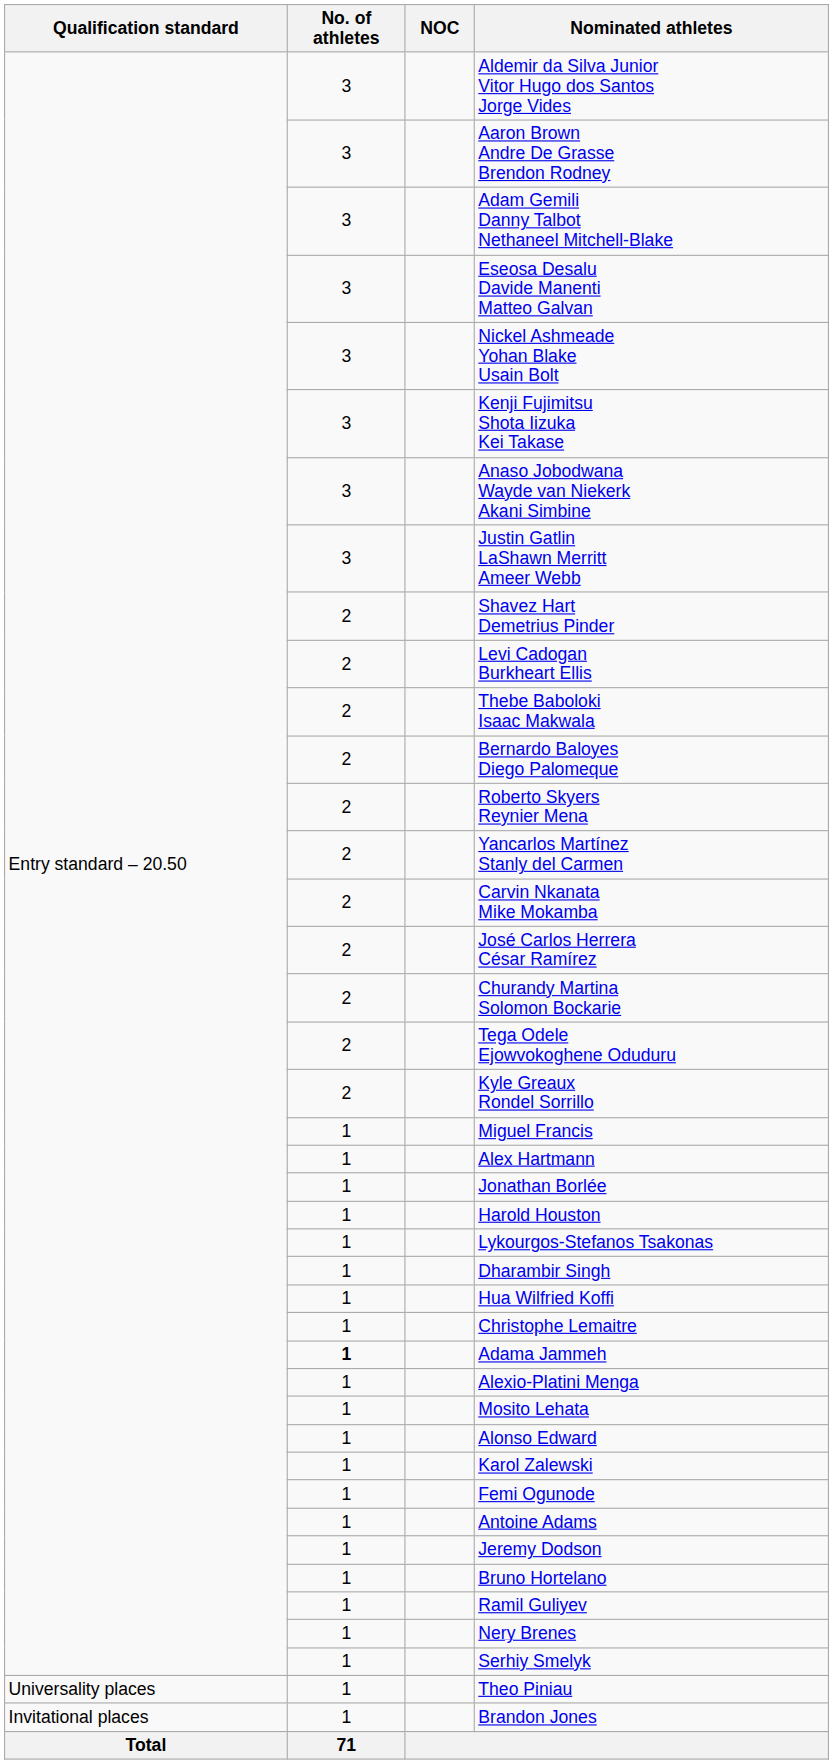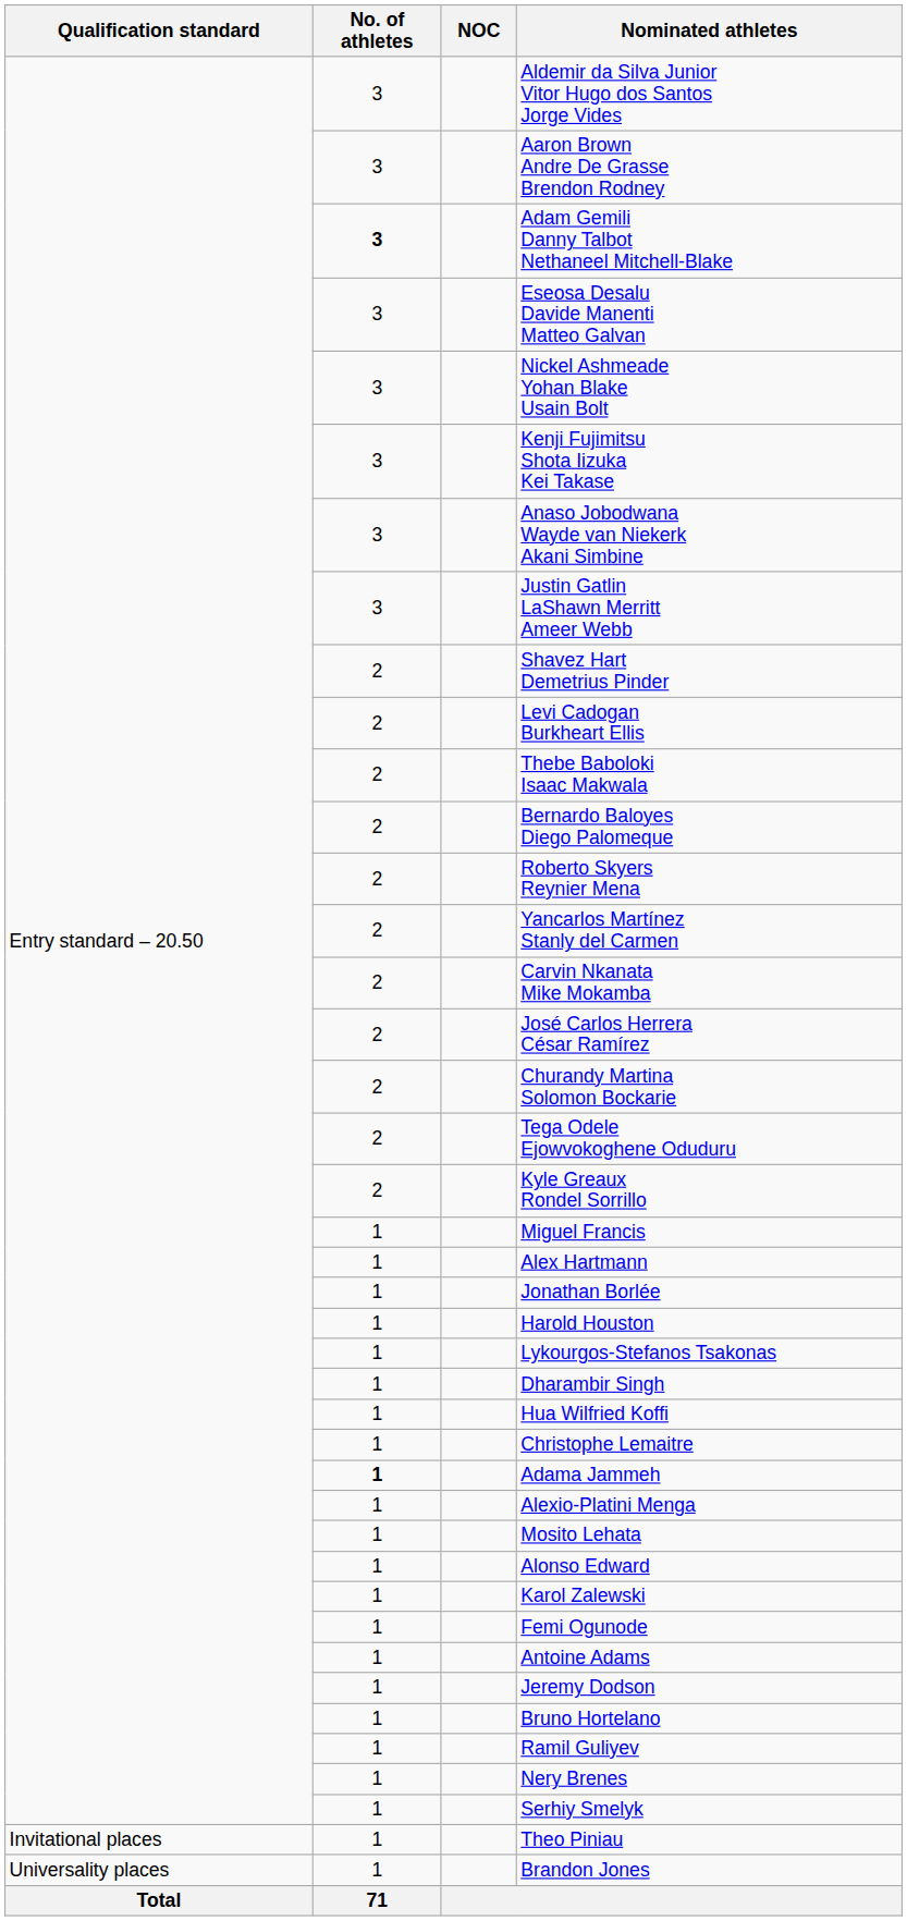 <table class="wikitable"  style="text-align:left; width:750px;">
 <tr>
 <th>Qualification standard</th>
 <th width=100>No. of athletes</th>
 <th>NOC</th>
 <th>Nominated athletes</th>
 </tr>
 <tr>
 <td rowspan=39>Entry standard – 20.50</td>
 <td style="text-align:center;">3</td>
 <td></td>
 <td><a href='#'>Aldemir da Silva Junior</a><br><a href='#'>Vitor Hugo dos Santos</a><br><a href='#'>Jorge Vides</a></td>
 </tr>
 <tr>
 <td style="text-align:center;">3</td>
 <td></td>
 <td><a href='#'>Aaron Brown</a><br><a href='#'>Andre De Grasse</a><br><a href='#'>Brendon Rodney</a></td>
 </tr>
 <tr>
-<td style="text-align:center;">3</td>
+<td style="text-align:center;"><strong>3</strong></td>
 <td></td>
 <td><a href='#'>Adam Gemili</a><br><a href='#'>Danny Talbot</a><br><a href='#'>Nethaneel Mitchell-Blake</a></td>
 </tr>
 <tr>
 <td style="text-align:center;">3</td>
 <td></td>
 <td><a href='#'>Eseosa Desalu</a> <br> <a href='#'>Davide Manenti</a> <br> <a href='#'>Matteo Galvan</a></td>
 </tr>
 <tr>
 <td style="text-align:center;">3</td>
 <td></td>
 <td><a href='#'>Nickel Ashmeade</a><br><a href='#'>Yohan Blake</a><br><a href='#'>Usain Bolt</a></td>
 </tr>
 <tr>
 <td style="text-align:center;">3</td>
 <td></td>
 <td><a href='#'>Kenji Fujimitsu</a><br><a href='#'>Shota Iizuka</a><br><a href='#'>Kei Takase</a></td>
 </tr>
 <tr>
 <td style="text-align:center;">3</td>
 <td></td>
 <td><a href='#'>Anaso Jobodwana</a><br><a href='#'>Wayde van Niekerk</a><br><a href='#'>Akani Simbine</a></td>
 </tr>
 <tr>
 <td style="text-align:center;">3</td>
 <td></td>
 <td><a href='#'>Justin Gatlin</a><br><a href='#'>LaShawn Merritt</a><br><a href='#'>Ameer Webb</a></td>
 </tr>
 <tr>
 <td style="text-align:center;">2</td>
 <td></td>
 <td><a href='#'>Shavez Hart</a><br><a href='#'>Demetrius Pinder</a></td>
 </tr>
 <tr>
 <td style="text-align:center;">2</td>
 <td></td>
 <td><a href='#'>Levi Cadogan</a><br><a href='#'>Burkheart Ellis</a></td>
 </tr>
 <tr>
 <td style="text-align:center;">2</td>
 <td></td>
 <td><a href='#'>Thebe Baboloki</a><br><a href='#'>Isaac Makwala</a></td>
 </tr>
 <tr>
 <td style="text-align:center;">2</td>
 <td></td>
 <td><a href='#'>Bernardo Baloyes</a><br><a href='#'>Diego Palomeque</a></td>
 </tr>
 <tr>
 <td style="text-align:center;">2</td>
 <td></td>
 <td><a href='#'>Roberto Skyers</a><br><a href='#'>Reynier Mena</a></td>
 </tr>
 <tr>
 <td style="text-align:center;">2</td>
 <td></td>
 <td><a href='#'>Yancarlos Martínez</a><br><a href='#'>Stanly del Carmen</a></td>
 </tr>
 <tr>
 <td style="text-align:center;">2</td>
 <td></td>
 <td><a href='#'>Carvin Nkanata</a><br><a href='#'>Mike Mokamba</a> </td>
 </tr>
 <tr>
 <td style="text-align:center;">2</td>
 <td></td>
 <td><a href='#'>José Carlos Herrera</a><br><a href='#'>César Ramírez</a></td>
 </tr>
 <tr>
 <td style="text-align:center;">2</td>
 <td></td>
 <td><a href='#'>Churandy Martina</a><br><a href='#'>Solomon Bockarie</a></td>
 </tr>
 <tr>
 <td style="text-align:center;">2</td>
 <td></td>
 <td><a href='#'>Tega Odele</a><br><a href='#'>Ejowvokoghene Oduduru</a></td>
 </tr>
 <tr>
 <td style="text-align:center;">2</td>
 <td></td>
 <td><a href='#'>Kyle Greaux</a><br><a href='#'>Rondel Sorrillo</a></td>
 </tr>
 <tr>
 <td style="text-align:center;">1</td>
 <td></td>
 <td><a href='#'>Miguel Francis</a></td>
 </tr>
 <tr>
 <td style="text-align:center;">1</td>
 <td></td>
 <td><a href='#'>Alex Hartmann</a></td>
 </tr>
 <tr>
 <td style="text-align:center;">1</td>
 <td></td>
 <td><a href='#'>Jonathan Borlée</a></td>
 </tr>
 <tr>
 <td style="text-align:center;">1</td>
 <td></td>
 <td><a href='#'>Harold Houston</a></td>
 </tr>
 <tr>
 <td style="text-align:center;">1</td>
 <td></td>
 <td><a href='#'>Lykourgos-Stefanos Tsakonas</a></td>
 </tr>
 <tr>
 <td style="text-align: center;">1</td>
 <td></td>
 <td><a href='#'>Dharambir Singh</a></td>
 </tr>
 <tr>
 <td style="text-align:center;">1</td>
 <td></td>
 <td><a href='#'>Hua Wilfried Koffi</a></td>
 </tr>
 <tr>
 <td style="text-align:center;">1</td>
 <td></td>
 <td><a href='#'>Christophe Lemaitre</a></td>
 </tr>
 <tr>
 <td style="text-align:center;"><strong>1</strong></td>
 <td></td>
 <td><a href='#'>Adama Jammeh</a></td>
 </tr>
 <tr>
 <td style="text-align:center;">1</td>
 <td></td>
 <td><a href='#'>Alexio-Platini Menga</a></td>
 </tr>
 <tr>
 <td style="text-align:center;">1</td>
 <td></td>
 <td><a href='#'>Mosito Lehata</a></td>
 </tr>
 <tr>
 <td style="text-align:center;">1</td>
 <td></td>
 <td><a href='#'>Alonso Edward</a></td>
 </tr>
 <tr>
 <td style="text-align:center;">1</td>
 <td></td>
 <td><a href='#'>Karol Zalewski</a></td>
 </tr>
 <tr>
 <td style="text-align:center;">1</td>
 <td></td>
 <td><a href='#'>Femi Ogunode</a></td>
 </tr>
 <tr>
 <td style="text-align:center;">1</td>
 <td></td>
 <td><a href='#'>Antoine Adams</a></td>
 </tr>
 <tr>
 <td style="text-align:center;">1</td>
 <td></td>
 <td><a href='#'>Jeremy Dodson</a></td>
 </tr>
 <tr>
 <td style="text-align:center;">1</td>
 <td></td>
 <td><a href='#'>Bruno Hortelano</a></td>
 </tr>
 <tr>
 <td style="text-align:center;">1</td>
 <td></td>
 <td><a href='#'>Ramil Guliyev</a></td>
 </tr>
 <tr>
 <td style="text-align:center;">1</td>
 <td></td>
 <td><a href='#'>Nery Brenes</a></td>
 </tr>
 <tr>
 <td style="text-align:center;">1</td>
 <td></td>
 <td><a href='#'>Serhiy Smelyk</a></td>
 </tr>
 <tr>
-<td>Universality places</td>
+<td>Invitational places</td>
 <td style="text-align:center;">1</td>
 <td></td>
 <td><a href='#'>Theo Piniau</a></td>
 </tr>
 <tr>
-<td>Invitational places</td>
+<td>Universality places</td>
 <td style="text-align:center;">1</td>
 <td></td>
 <td><a href='#'>Brandon Jones</a></td>
 </tr>
 <tr>
 <th>Total</th>
 <th>71</th>
 <th colspan=2></th>
 </tr>
 </table>
